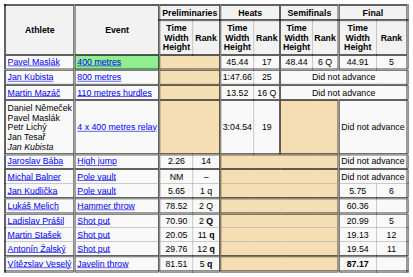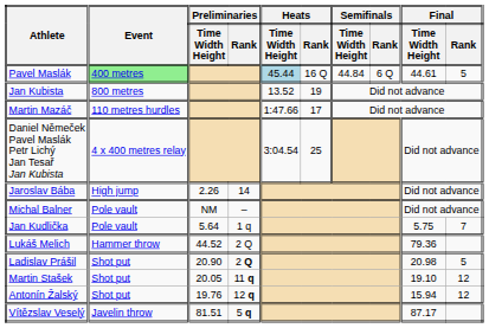 <table class=wikitable style="font-size:90%; border: double;">
 <tr>
 <th rowspan="2" style="border-right:double">Athlete</th>
 <th rowspan="2" style="border-right:double">Event</th>
 <th colspan="2" style="border-right:double; border-bottom:double;">Preliminaries</th>
 <th colspan="2" style="border-right:double; border-bottom:double;">Heats</th>
 <th colspan="2" style="border-right:double; border-bottom:double;">Semifinals</th>
 <th colspan="2" style="border-right:double; border-bottom:double;">Final</th>
 </tr>
 <tr>
 <th>Time<br>Width<br>Height</th>
 <th style="border-right:double">Rank</th>
 <th>Time<br>Width<br>Height</th>
 <th style="border-right:double">Rank</th>
 <th>Time<br>Width<br>Height</th>
 <th style="border-right:double">Rank</th>
 <th>Time<br>Width<br>Height</th>
 <th style="border-right:double">Rank</th>
 </tr>
 <tr style="border-top: double;">
 <td style="border-right:double"><a href='#'>Pavel Maslák</a></td>
 <td style="background: lightgreen; border-right:double"><a href='#'>400 metres</a></td>
 <td style="border-right:double" colspan= 2 bgcolor="wheat"></td>
-<td align=center>45.44</td>
-<td align=center style="border-right:double">17</td>
-<td align="center">48.44</td>
+<td align=center style="background: lightblue;">45.44</td>
+<td align=center style="border-right:double">16 Q</td>
+<td align="center">44.84</td>
 <td align=center style="border-right:double">6 Q</td>
-<td align=center>44.91</td>
+<td align=center>44.61</td>
 <td align=center>5</td>
 </tr>
 <tr style="border-top: double;">
 <td style="border-right:double"><a href='#'>Jan Kubista</a></td>
 <td style="border-right:double"><a href='#'>800 metres</a></td>
 <td style="border-right:double" colspan= 2 bgcolor="wheat"></td>
-<td align=center>1:47.66</td>
-<td align=center style="border-right:double">25</td>
+<td align=center>13.52</td>
+<td align=center style="border-right:double">19</td>
 <td align=center colspan= 4>Did not advance</td>
 </tr>
 <tr style="border-top: double;">
 <td style="border-right:double"><a href='#'>Martin Mazáč</a></td>
 <td style="border-right:double"><a href='#'>110 metres hurdles</a></td>
 <td style="border-right:double" colspan= 2 bgcolor="wheat"></td>
-<td align=center>13.52</td>
-<td align=center style="border-right:double">16 Q</td>
+<td align=center>1:47.66</td>
+<td align=center style="border-right:double">17</td>
 <td align=center colspan= 4>Did not advance</td>
 </tr>
 <tr style="border-top: double;">
 <td style="border-right:double">Daniel Němeček<br>Pavel Maslák<br>Petr Lichý<br>Jan Tesař<br><em>Jan Kubista</em></td>
 <td style="border-right:double"><a href='#'>4 x 400 metres relay</a></td>
 <td style="border-right:double" colspan= 2 bgcolor="wheat"></td>
 <td align=center>3:04.54</td>
-<td align=center style="border-right:double">19</td>
+<td align=center style="border-right:double">25</td>
 <td style="border-right:double" colspan= 2 bgcolor="wheat"></td>
 <td align=center colspan= 2>Did not advance</td>
 </tr>
 <tr style="border-top: double;">
 <td style="border-right:double"><a href='#'>Jaroslav Bába</a></td>
 <td style="border-right:double"><a href='#'>High jump</a></td>
 <td align=center>2.26</td>
 <td style="border-right:double" align=center>14</td>
 <td style="border-right:double" colspan= 4 bgcolor="wheat"></td>
 <td align=center colspan= 2>Did not advance</td>
 </tr>
 <tr style="border-top: double;">
 <td style="border-right:double"><a href='#'>Michal Balner</a></td>
 <td style="border-right:double"><a href='#'>Pole vault</a></td>
 <td align=center>NM</td>
 <td align=center style="border-right:double">–</td>
 <td style="border-right:double" colspan= 4 bgcolor="wheat"></td>
 <td align=center colspan= 2>Did not advance</td>
 </tr>
 <tr>
 <td style="border-right:double"><a href='#'>Jan Kudlička</a></td>
 <td style="border-right:double"><a href='#'>Pole vault</a></td>
-<td align=center>5.65</td>
+<td align=center>5.64</td>
 <td align=center style="border-right:double">1 q</td>
 <td style="border-right:double" colspan= 4 bgcolor="wheat"></td>
 <td align=center>5.75</td>
-<td align=center>6</td>
+<td align=center>7</td>
 </tr>
 <tr style="border-top: double;">
 <td style="border-right:double"><a href='#'>Lukáš Melich</a></td>
 <td style="border-right:double"><a href='#'>Hammer throw</a></td>
-<td align=center>78.52</td>
+<td align=center>44.52</td>
 <td align=center style="border-right:double">2 Q</td>
 <td style="border-right:double" colspan= 4 bgcolor="wheat"></td>
-<td align=center>60.36</td>
+<td align=center>79.36</td>
 <td align=center></td>
 </tr>
 <tr style="border-top: double;">
 <td style="border-right:double"><a href='#'>Ladislav Prášil</a></td>
 <td style="border-right:double"><a href='#'>Shot put</a></td>
-<td align=center>70.90</td>
+<td align=center>20.90</td>
 <td align=center style="border-right:double">2 <strong>Q</strong></td>
 <td style="border-right:double" colspan= 4 bgcolor="wheat"></td>
-<td align=center>20.99</td>
+<td align=center>20.98</td>
 <td align=center>5</td>
 </tr>
 <tr>
 <td style="border-right:double"><a href='#'>Martin Stašek</a></td>
 <td style="border-right:double"><a href='#'>Shot put</a></td>
 <td align=center>20.05</td>
 <td align=center style="border-right:double">11 <strong>q</strong></td>
 <td style="border-right:double" colspan= 4 bgcolor="wheat"></td>
-<td align=center>19.13</td>
+<td align=center>19.10</td>
 <td align=center>12</td>
 </tr>
 <tr>
 <td style="border-right:double"><a href='#'>Antonín Žalský</a></td>
 <td style="border-right:double"><a href='#'>Shot put</a></td>
-<td align=center>29.76</td>
+<td align=center>19.76</td>
 <td align=center style="border-right:double">12 <strong>q</strong></td>
 <td style="border-right:double" colspan= 4 bgcolor="wheat"></td>
-<td align=center>19.54</td>
-<td align=center>11</td>
+<td align=center>15.94</td>
+<td align=center>12</td>
 </tr>
 <tr style="border-top: double;">
 <td style="border-right:double"><a href='#'>Vítězslav Veselý</a></td>
 <td style="border-right:double"><a href='#'>Javelin throw</a></td>
 <td align=center>81.51</td>
 <td align=center style="border-right:double">5 <strong>q</strong></td>
 <td style="border-right:double" colspan= 4 bgcolor="wheat"></td>
-<td align=center><strong>87.17</strong></td>
+<td align=center>87.17</td>
 <td align=center></td>
 </tr>
 </table>
